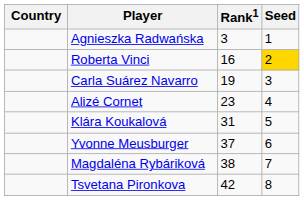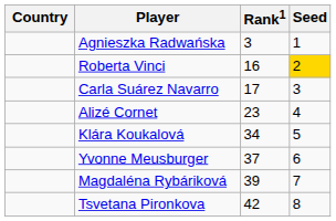 <table class="sortable wikitable">
 <tr>
 <th width="70">Country</th>
 <th width="175">Player</th>
 <th>Rank<sup>1</sup></th>
 <th>Seed</th>
 </tr>
 <tr>
 <td></td>
 <td><a href='#'>Agnieszka Radwańska</a></td>
 <td>3</td>
 <td>1</td>
 </tr>
 <tr>
 <td></td>
 <td><a href='#'>Roberta Vinci</a></td>
 <td>16</td>
 <td style="background: gold;">2</td>
 </tr>
 <tr>
 <td></td>
 <td><a href='#'>Carla Suárez Navarro</a></td>
-<td>19</td>
+<td>17</td>
 <td>3</td>
 </tr>
 <tr>
 <td></td>
 <td><a href='#'>Alizé Cornet</a></td>
 <td>23</td>
 <td>4</td>
 </tr>
 <tr>
 <td></td>
 <td><a href='#'>Klára Koukalová</a></td>
-<td>31</td>
+<td>34</td>
 <td>5</td>
 </tr>
 <tr>
 <td></td>
 <td><a href='#'>Yvonne Meusburger</a></td>
 <td>37</td>
 <td>6</td>
 </tr>
 <tr>
 <td></td>
 <td><a href='#'>Magdaléna Rybáriková</a></td>
-<td>38</td>
+<td>39</td>
 <td>7</td>
 </tr>
 <tr>
 <td></td>
 <td><a href='#'>Tsvetana Pironkova</a></td>
 <td>42</td>
 <td>8</td>
 </tr>
 </table>
